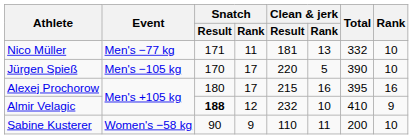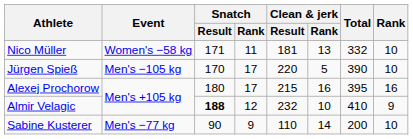 <table class="wikitable" style="font-size:90%">
 <tr>
 <th rowspan="2">Athlete</th>
 <th rowspan="2">Event</th>
 <th colspan="2">Snatch</th>
 <th colspan="2">Clean & jerk</th>
 <th rowspan="2">Total</th>
 <th rowspan="2">Rank</th>
 </tr>
 <tr style="font-size:95%">
 <th>Result</th>
 <th>Rank</th>
 <th>Result</th>
 <th>Rank</th>
 </tr>
 <tr align=center>
 <td align=left><a href='#'>Nico Müller</a></td>
-<td align=left><a href='#'>Men's −77 kg</a></td>
+<td align=left><a href='#'>Women's −58 kg</a></td>
 <td>171</td>
 <td>11</td>
 <td>181</td>
 <td>13</td>
 <td>332</td>
 <td>10</td>
 </tr>
 <tr align=center>
 <td align=left><a href='#'>Jürgen Spieß</a></td>
 <td align=left><a href='#'>Men's −105 kg</a></td>
 <td>170</td>
 <td>17</td>
 <td>220</td>
 <td>5</td>
 <td>390</td>
 <td>10</td>
 </tr>
 <tr align=center>
 <td align=left><a href='#'>Alexej Prochorow</a></td>
 <td align=left rowspan=2><a href='#'>Men's +105 kg</a></td>
 <td>180</td>
 <td>17</td>
 <td>215</td>
 <td>16</td>
 <td>395</td>
 <td>16</td>
 </tr>
 <tr align=center>
 <td align=left><a href='#'>Almir Velagic</a></td>
 <td><strong>188</strong></td>
 <td>12</td>
 <td>232</td>
 <td>10</td>
 <td>410</td>
 <td>9</td>
 </tr>
 <tr align=center>
 <td align=left><a href='#'>Sabine Kusterer</a></td>
-<td align=left><a href='#'>Women's −58 kg</a></td>
+<td align=left><a href='#'>Men's −77 kg</a></td>
 <td>90</td>
 <td>9</td>
 <td>110</td>
-<td>11</td>
+<td>14</td>
 <td>200</td>
 <td>10</td>
 </tr>
 </table>
